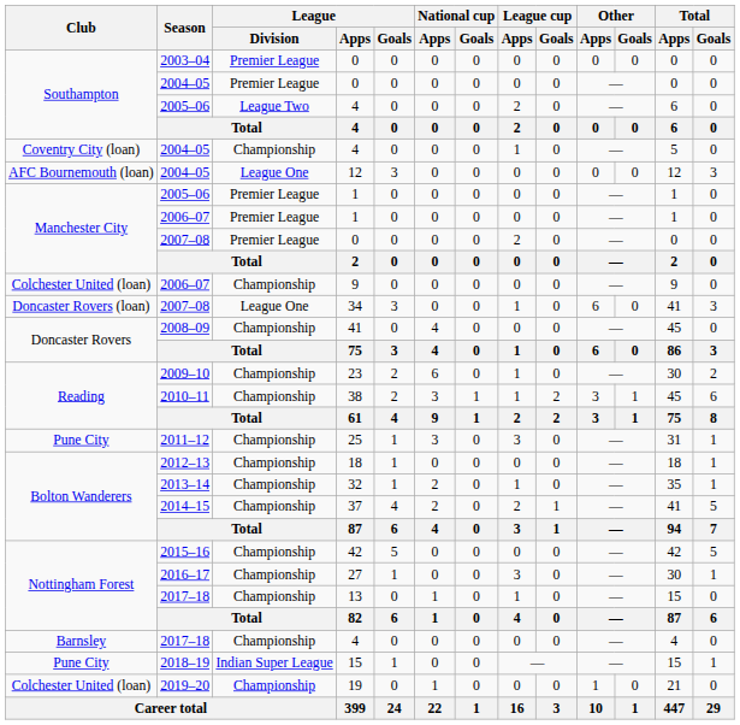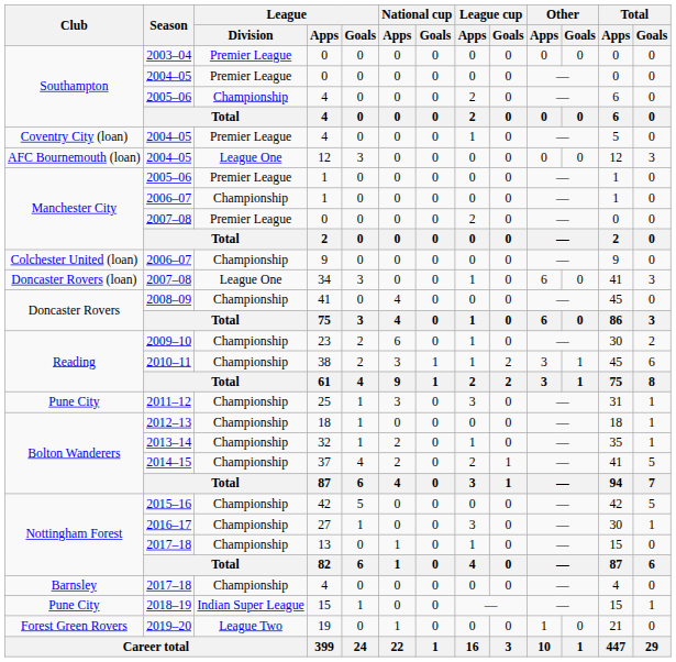 <table class="wikitable" style="text-align:center">
 <tr>
 <th rowspan="2">Club</th>
 <th rowspan="2">Season</th>
 <th colspan="3">League</th>
 <th colspan="2">National cup</th>
 <th colspan="2">League cup</th>
 <th colspan="2">Other</th>
 <th colspan="2">Total</th>
 </tr>
 <tr>
 <th>Division</th>
 <th>Apps</th>
 <th>Goals</th>
 <th>Apps</th>
 <th>Goals</th>
 <th>Apps</th>
 <th>Goals</th>
 <th>Apps</th>
 <th>Goals</th>
 <th>Apps</th>
 <th>Goals</th>
 </tr>
 <tr>
 <td rowspan="4"><a href='#'>Southampton</a></td>
 <td><a href='#'>2003–04</a></td>
 <td><a href='#'>Premier League</a></td>
 <td>0</td>
 <td>0</td>
 <td>0</td>
 <td>0</td>
 <td>0</td>
 <td>0</td>
 <td>0</td>
 <td>0</td>
 <td>0</td>
 <td>0</td>
 </tr>
 <tr>
 <td><a href='#'>2004–05</a></td>
 <td>Premier League</td>
 <td>0</td>
 <td>0</td>
 <td>0</td>
 <td>0</td>
 <td>0</td>
 <td>0</td>
 <td colspan="2">—</td>
 <td>0</td>
 <td>0</td>
 </tr>
 <tr>
 <td><a href='#'>2005–06</a></td>
-<td><a href='#'>League Two</a></td>
+<td><a href='#'>Championship</a></td>
 <td>4</td>
 <td>0</td>
 <td>0</td>
 <td>0</td>
 <td>2</td>
 <td>0</td>
 <td colspan="2">—</td>
 <td>6</td>
 <td>0</td>
 </tr>
 <tr>
 <th colspan="2">Total</th>
 <th>4</th>
 <th>0</th>
 <th>0</th>
 <th>0</th>
 <th>2</th>
 <th>0</th>
 <th>0</th>
 <th>0</th>
 <th>6</th>
 <th>0</th>
 </tr>
 <tr>
 <td><a href='#'>Coventry City</a> (loan)</td>
 <td><a href='#'>2004–05</a></td>
-<td>Championship</td>
+<td>Premier League</td>
 <td>4</td>
 <td>0</td>
 <td>0</td>
 <td>0</td>
 <td>1</td>
 <td>0</td>
 <td colspan="2">—</td>
 <td>5</td>
 <td>0</td>
 </tr>
 <tr>
 <td><a href='#'>AFC Bournemouth</a> (loan)</td>
 <td><a href='#'>2004–05</a></td>
 <td><a href='#'>League One</a></td>
 <td>12</td>
 <td>3</td>
 <td>0</td>
 <td>0</td>
 <td>0</td>
 <td>0</td>
 <td>0</td>
 <td>0</td>
 <td>12</td>
 <td>3</td>
 </tr>
 <tr>
 <td rowspan="4"><a href='#'>Manchester City</a></td>
 <td><a href='#'>2005–06</a></td>
 <td>Premier League</td>
 <td>1</td>
 <td>0</td>
 <td>0</td>
 <td>0</td>
 <td>0</td>
 <td>0</td>
 <td colspan="2">—</td>
 <td>1</td>
 <td>0</td>
 </tr>
 <tr>
 <td><a href='#'>2006–07</a></td>
-<td>Premier League</td>
+<td>Championship</td>
 <td>1</td>
 <td>0</td>
 <td>0</td>
 <td>0</td>
 <td>0</td>
 <td>0</td>
 <td colspan="2">—</td>
 <td>1</td>
 <td>0</td>
 </tr>
 <tr>
 <td><a href='#'>2007–08</a></td>
 <td>Premier League</td>
 <td>0</td>
 <td>0</td>
 <td>0</td>
 <td>0</td>
 <td>2</td>
 <td>0</td>
 <td colspan="2">—</td>
 <td>0</td>
 <td>0</td>
 </tr>
 <tr>
 <th colspan="2">Total</th>
 <th>2</th>
 <th>0</th>
 <th>0</th>
 <th>0</th>
 <th>0</th>
 <th>0</th>
 <th colspan="2">—</th>
 <th>2</th>
 <th>0</th>
 </tr>
 <tr>
 <td><a href='#'>Colchester United</a> (loan)</td>
 <td><a href='#'>2006–07</a></td>
 <td>Championship</td>
 <td>9</td>
 <td>0</td>
 <td>0</td>
 <td>0</td>
 <td>0</td>
 <td>0</td>
 <td colspan="2">—</td>
 <td>9</td>
 <td>0</td>
 </tr>
 <tr>
 <td><a href='#'>Doncaster Rovers</a> (loan)</td>
 <td><a href='#'>2007–08</a></td>
 <td>League One</td>
 <td>34</td>
 <td>3</td>
 <td>0</td>
 <td>0</td>
 <td>1</td>
 <td>0</td>
 <td>6</td>
 <td>0</td>
 <td>41</td>
 <td>3</td>
 </tr>
 <tr>
 <td rowspan="2">Doncaster Rovers</td>
 <td><a href='#'>2008–09</a></td>
 <td>Championship</td>
 <td>41</td>
 <td>0</td>
 <td>4</td>
 <td>0</td>
 <td>0</td>
 <td>0</td>
 <td colspan="2">—</td>
 <td>45</td>
 <td>0</td>
 </tr>
 <tr>
 <th colspan="2">Total</th>
 <th>75</th>
 <th>3</th>
 <th>4</th>
 <th>0</th>
 <th>1</th>
 <th>0</th>
 <th>6</th>
 <th>0</th>
 <th>86</th>
 <th>3</th>
 </tr>
 <tr>
 <td rowspan="3"><a href='#'>Reading</a></td>
 <td><a href='#'>2009–10</a></td>
 <td>Championship</td>
 <td>23</td>
 <td>2</td>
 <td>6</td>
 <td>0</td>
 <td>1</td>
 <td>0</td>
 <td colspan="2">—</td>
 <td>30</td>
 <td>2</td>
 </tr>
 <tr>
 <td><a href='#'>2010–11</a></td>
 <td>Championship</td>
 <td>38</td>
 <td>2</td>
 <td>3</td>
 <td>1</td>
 <td>1</td>
 <td>2</td>
 <td>3</td>
 <td>1</td>
 <td>45</td>
 <td>6</td>
 </tr>
 <tr>
 <th colspan="2">Total</th>
 <th>61</th>
 <th>4</th>
 <th>9</th>
 <th>1</th>
 <th>2</th>
 <th>2</th>
 <th>3</th>
 <th>1</th>
 <th>75</th>
 <th>8</th>
 </tr>
 <tr>
 <td><a href='#'>Pune City</a></td>
 <td><a href='#'>2011–12</a></td>
 <td>Championship</td>
 <td>25</td>
 <td>1</td>
 <td>3</td>
 <td>0</td>
 <td>3</td>
 <td>0</td>
 <td colspan="2">—</td>
 <td>31</td>
 <td>1</td>
 </tr>
 <tr>
 <td rowspan="4"><a href='#'>Bolton Wanderers</a></td>
 <td><a href='#'>2012–13</a></td>
 <td>Championship</td>
 <td>18</td>
 <td>1</td>
 <td>0</td>
 <td>0</td>
 <td>0</td>
 <td>0</td>
 <td colspan="2">—</td>
 <td>18</td>
 <td>1</td>
 </tr>
 <tr>
 <td><a href='#'>2013–14</a></td>
 <td>Championship</td>
 <td>32</td>
 <td>1</td>
 <td>2</td>
 <td>0</td>
 <td>1</td>
 <td>0</td>
 <td colspan="2">—</td>
 <td>35</td>
 <td>1</td>
 </tr>
 <tr>
 <td><a href='#'>2014–15</a></td>
 <td>Championship</td>
 <td>37</td>
 <td>4</td>
 <td>2</td>
 <td>0</td>
 <td>2</td>
 <td>1</td>
 <td colspan="2">—</td>
 <td>41</td>
 <td>5</td>
 </tr>
 <tr>
 <th colspan="2">Total</th>
 <th>87</th>
 <th>6</th>
 <th>4</th>
 <th>0</th>
 <th>3</th>
 <th>1</th>
 <th colspan="2">—</th>
 <th>94</th>
 <th>7</th>
 </tr>
 <tr>
 <td rowspan="4"><a href='#'>Nottingham Forest</a></td>
 <td><a href='#'>2015–16</a></td>
 <td>Championship</td>
 <td>42</td>
 <td>5</td>
 <td>0</td>
 <td>0</td>
 <td>0</td>
 <td>0</td>
 <td colspan="2">—</td>
 <td>42</td>
 <td>5</td>
 </tr>
 <tr>
 <td><a href='#'>2016–17</a></td>
 <td>Championship</td>
 <td>27</td>
 <td>1</td>
 <td>0</td>
 <td>0</td>
 <td>3</td>
 <td>0</td>
 <td colspan="2">—</td>
 <td>30</td>
 <td>1</td>
 </tr>
 <tr>
 <td><a href='#'>2017–18</a></td>
 <td>Championship</td>
 <td>13</td>
 <td>0</td>
 <td>1</td>
 <td>0</td>
 <td>1</td>
 <td>0</td>
 <td colspan="2">—</td>
 <td>15</td>
 <td>0</td>
 </tr>
 <tr>
 <th colspan="2">Total</th>
 <th>82</th>
 <th>6</th>
 <th>1</th>
 <th>0</th>
 <th>4</th>
 <th>0</th>
 <th colspan="2">—</th>
 <th>87</th>
 <th>6</th>
 </tr>
 <tr>
 <td><a href='#'>Barnsley</a></td>
 <td><a href='#'>2017–18</a></td>
 <td>Championship</td>
 <td>4</td>
 <td>0</td>
 <td>0</td>
 <td>0</td>
 <td>0</td>
 <td>0</td>
 <td colspan="2">—</td>
 <td>4</td>
 <td>0</td>
 </tr>
 <tr>
 <td><a href='#'>Pune City</a></td>
 <td><a href='#'>2018–19</a></td>
 <td><a href='#'>Indian Super League</a></td>
 <td>15</td>
 <td>1</td>
 <td>0</td>
 <td>0</td>
 <td colspan="2">—</td>
 <td colspan="2">—</td>
 <td>15</td>
 <td>1</td>
 </tr>
 <tr>
-<td><a href='#'>Colchester United</a> (loan)</td>
+<td><a href='#'>Forest Green Rovers</a></td>
 <td><a href='#'>2019–20</a></td>
-<td><a href='#'>Championship</a></td>
+<td><a href='#'>League Two</a></td>
 <td>19</td>
 <td>0</td>
 <td>1</td>
 <td>0</td>
 <td>0</td>
 <td>0</td>
 <td>1</td>
 <td>0</td>
 <td>21</td>
 <td>0</td>
 </tr>
 <tr>
 <th colspan="3">Career total</th>
 <th>399</th>
 <th>24</th>
 <th>22</th>
 <th>1</th>
 <th>16</th>
 <th>3</th>
 <th>10</th>
 <th>1</th>
 <th>447</th>
 <th>29</th>
 </tr>
 </table>
